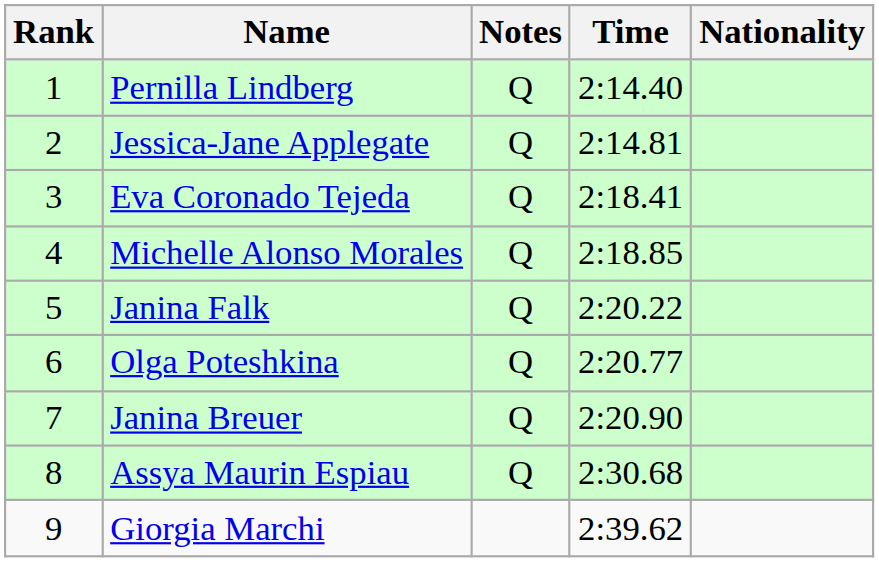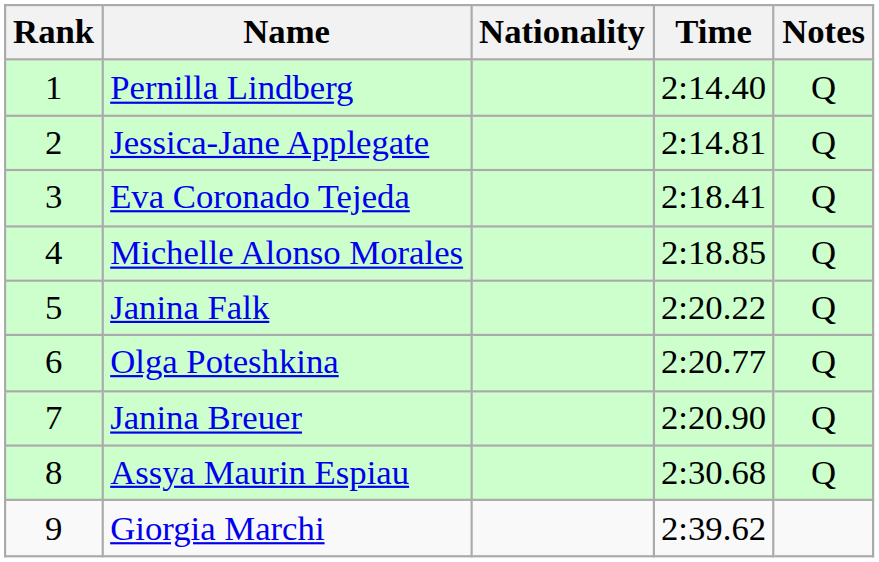 <table class="wikitable sortable" style="text-align:center">
 <tr>
 <th>Rank</th>
 <th>Name</th>
+<th>Nationality</th>
+<th>Time</th>
 <th>Notes</th>
-<th>Time</th>
-<th>Nationality</th>
 </tr>
 <tr bgcolor=ccffcc>
 <td>1</td>
 <td align=left><a href='#'>Pernilla Lindberg</a></td>
+<td align=left></td>
+<td>2:14.40</td>
 <td>Q</td>
-<td>2:14.40</td>
-<td align=left></td>
 </tr>
 <tr bgcolor=ccffcc>
 <td>2</td>
 <td align=left><a href='#'>Jessica-Jane Applegate</a></td>
+<td align=left></td>
+<td>2:14.81</td>
 <td>Q</td>
-<td>2:14.81</td>
-<td align=left></td>
 </tr>
 <tr bgcolor=ccffcc>
 <td>3</td>
 <td align=left><a href='#'>Eva Coronado Tejeda</a></td>
+<td align=left></td>
+<td>2:18.41</td>
 <td>Q</td>
-<td>2:18.41</td>
-<td align=left></td>
 </tr>
 <tr bgcolor=ccffcc>
 <td>4</td>
 <td align=left><a href='#'>Michelle Alonso Morales</a></td>
+<td align=left></td>
+<td>2:18.85</td>
 <td>Q</td>
-<td>2:18.85</td>
-<td align=left></td>
 </tr>
 <tr bgcolor=ccffcc>
 <td>5</td>
 <td align=left><a href='#'>Janina Falk</a></td>
+<td align=left></td>
+<td>2:20.22</td>
 <td>Q</td>
-<td>2:20.22</td>
-<td align=left></td>
 </tr>
 <tr bgcolor=ccffcc>
 <td>6</td>
 <td align=left><a href='#'>Olga Poteshkina</a></td>
+<td align=left></td>
+<td>2:20.77</td>
 <td>Q</td>
-<td>2:20.77</td>
-<td align=left></td>
 </tr>
 <tr bgcolor=ccffcc>
 <td>7</td>
 <td align=left><a href='#'>Janina Breuer</a></td>
+<td align=left></td>
+<td>2:20.90</td>
 <td>Q</td>
-<td>2:20.90</td>
-<td align=left></td>
 </tr>
 <tr bgcolor=ccffcc>
 <td>8</td>
 <td align=left><a href='#'>Assya Maurin Espiau</a></td>
+<td align=left></td>
+<td>2:30.68</td>
 <td>Q</td>
-<td>2:30.68</td>
-<td align=left></td>
 </tr>
 <tr>
 <td>9</td>
 <td align=left><a href='#'>Giorgia Marchi</a></td>
+<td align=left></td>
+<td>2:39.62</td>
 <td></td>
-<td>2:39.62</td>
-<td align=left></td>
 </tr>
 </table>
